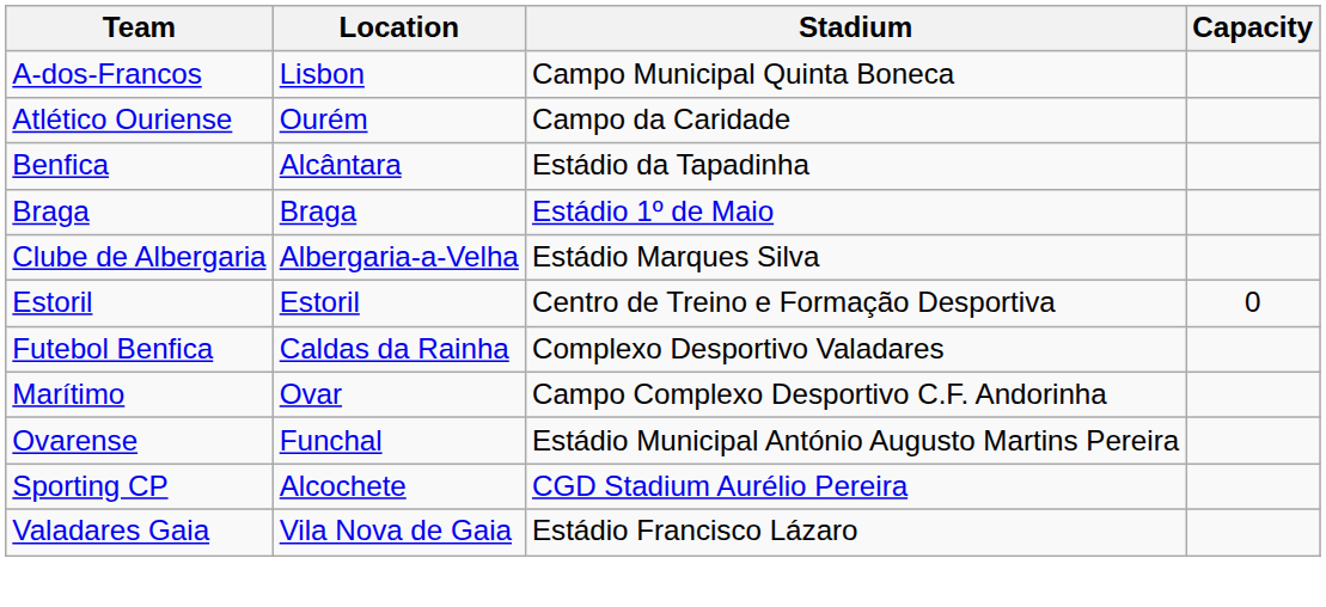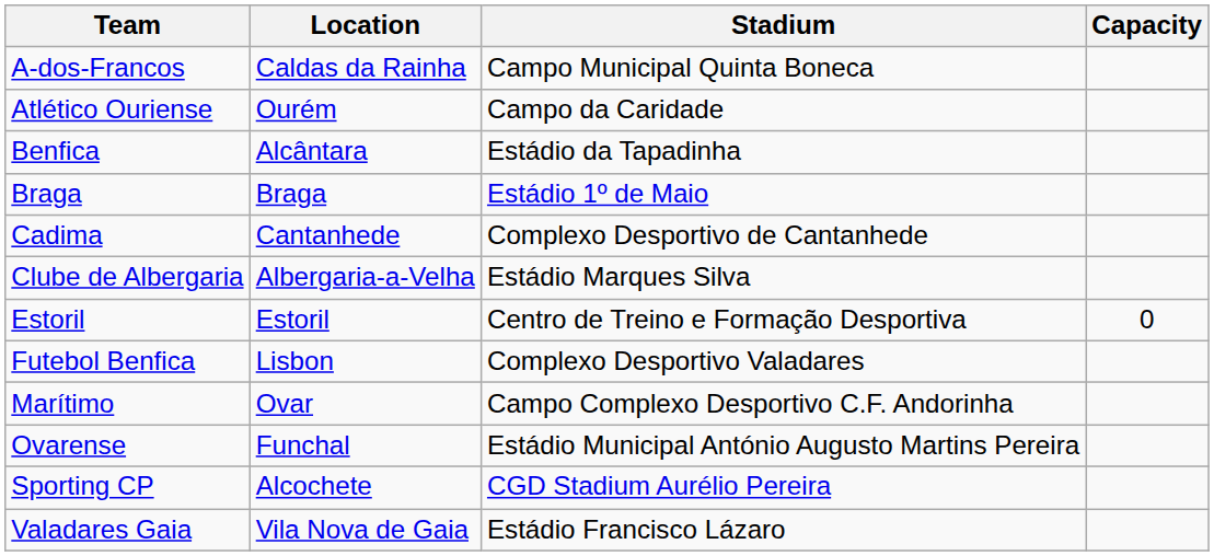 <table class="wikitable sortable">
 <tr>
 <th>Team</th>
 <th>Location</th>
 <th>Stadium</th>
 <th>Capacity</th>
 </tr>
 <tr>
 <td><a href='#'>A-dos-Francos</a></td>
-<td><a href='#'>Lisbon</a></td>
+<td><a href='#'>Caldas da Rainha</a></td>
 <td>Campo Municipal Quinta Boneca</td>
 <td style="text-align:center"></td>
 </tr>
 <tr>
 <td><a href='#'>Atlético Ouriense</a></td>
 <td><a href='#'>Ourém</a></td>
 <td>Campo da Caridade</td>
 <td style="text-align:center"></td>
 </tr>
 <tr>
 <td><a href='#'>Benfica</a></td>
 <td><a href='#'>Alcântara</a></td>
 <td>Estádio da Tapadinha</td>
 <td style="text-align:center"></td>
 </tr>
 <tr>
 <td><a href='#'>Braga</a></td>
 <td><a href='#'>Braga</a></td>
 <td><a href='#'>Estádio 1º de Maio</a></td>
 <td style="text-align:center"></td>
 </tr>
 <tr>
+<td><a href='#'>Cadima</a></td>
+<td><a href='#'>Cantanhede</a></td>
+<td>Complexo Desportivo de Cantanhede</td>
+<td style="text-align:center"></td>
+</tr>
+<tr>
 <td><a href='#'>Clube de Albergaria</a></td>
 <td><a href='#'>Albergaria-a-Velha</a></td>
 <td>Estádio Marques Silva</td>
 <td style="text-align:center"></td>
 </tr>
 <tr>
 <td><a href='#'>Estoril</a></td>
 <td><a href='#'>Estoril</a></td>
 <td>Centro de Treino e Formação Desportiva</td>
 <td style="text-align:center">0</td>
 </tr>
 <tr>
 <td><a href='#'>Futebol Benfica</a></td>
-<td><a href='#'>Caldas da Rainha</a></td>
+<td><a href='#'>Lisbon</a></td>
 <td>Complexo Desportivo Valadares</td>
 <td style="text-align:center"></td>
 </tr>
 <tr>
 <td><a href='#'>Marítimo</a></td>
 <td><a href='#'>Ovar</a></td>
 <td>Campo Complexo Desportivo C.F. Andorinha</td>
 <td style="text-align:center"></td>
 </tr>
 <tr>
 <td><a href='#'>Ovarense</a></td>
 <td><a href='#'>Funchal</a></td>
 <td>Estádio Municipal António Augusto Martins Pereira</td>
 <td style="text-align:center"></td>
 </tr>
 <tr>
 <td><a href='#'>Sporting CP</a></td>
 <td><a href='#'>Alcochete</a></td>
 <td><a href='#'>CGD Stadium Aurélio Pereira</a></td>
 <td style="text-align:center"></td>
 </tr>
 <tr>
 <td><a href='#'>Valadares Gaia</a></td>
 <td><a href='#'>Vila Nova de Gaia</a></td>
 <td>Estádio Francisco Lázaro</td>
 <td style="text-align:center"></td>
 </tr>
 </table>
